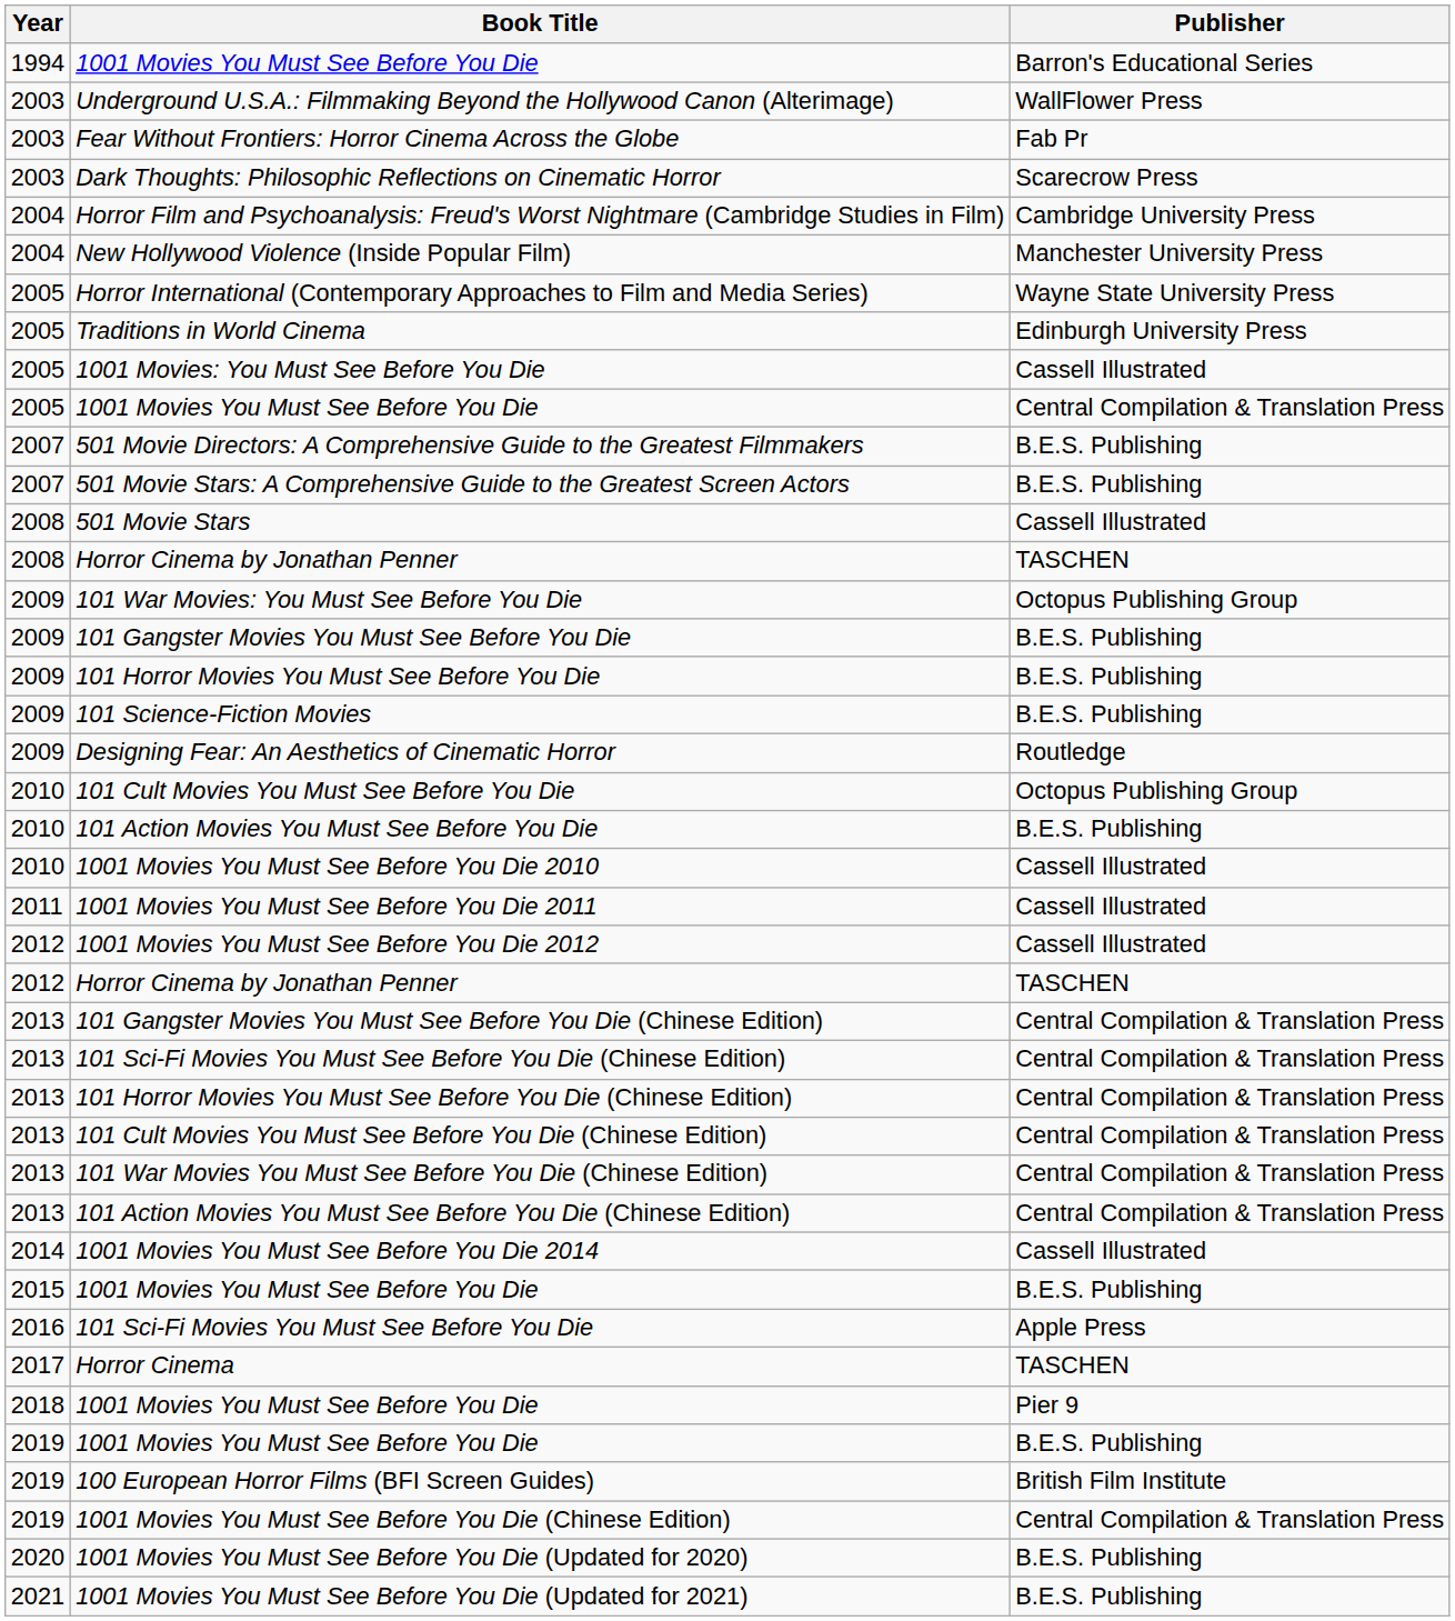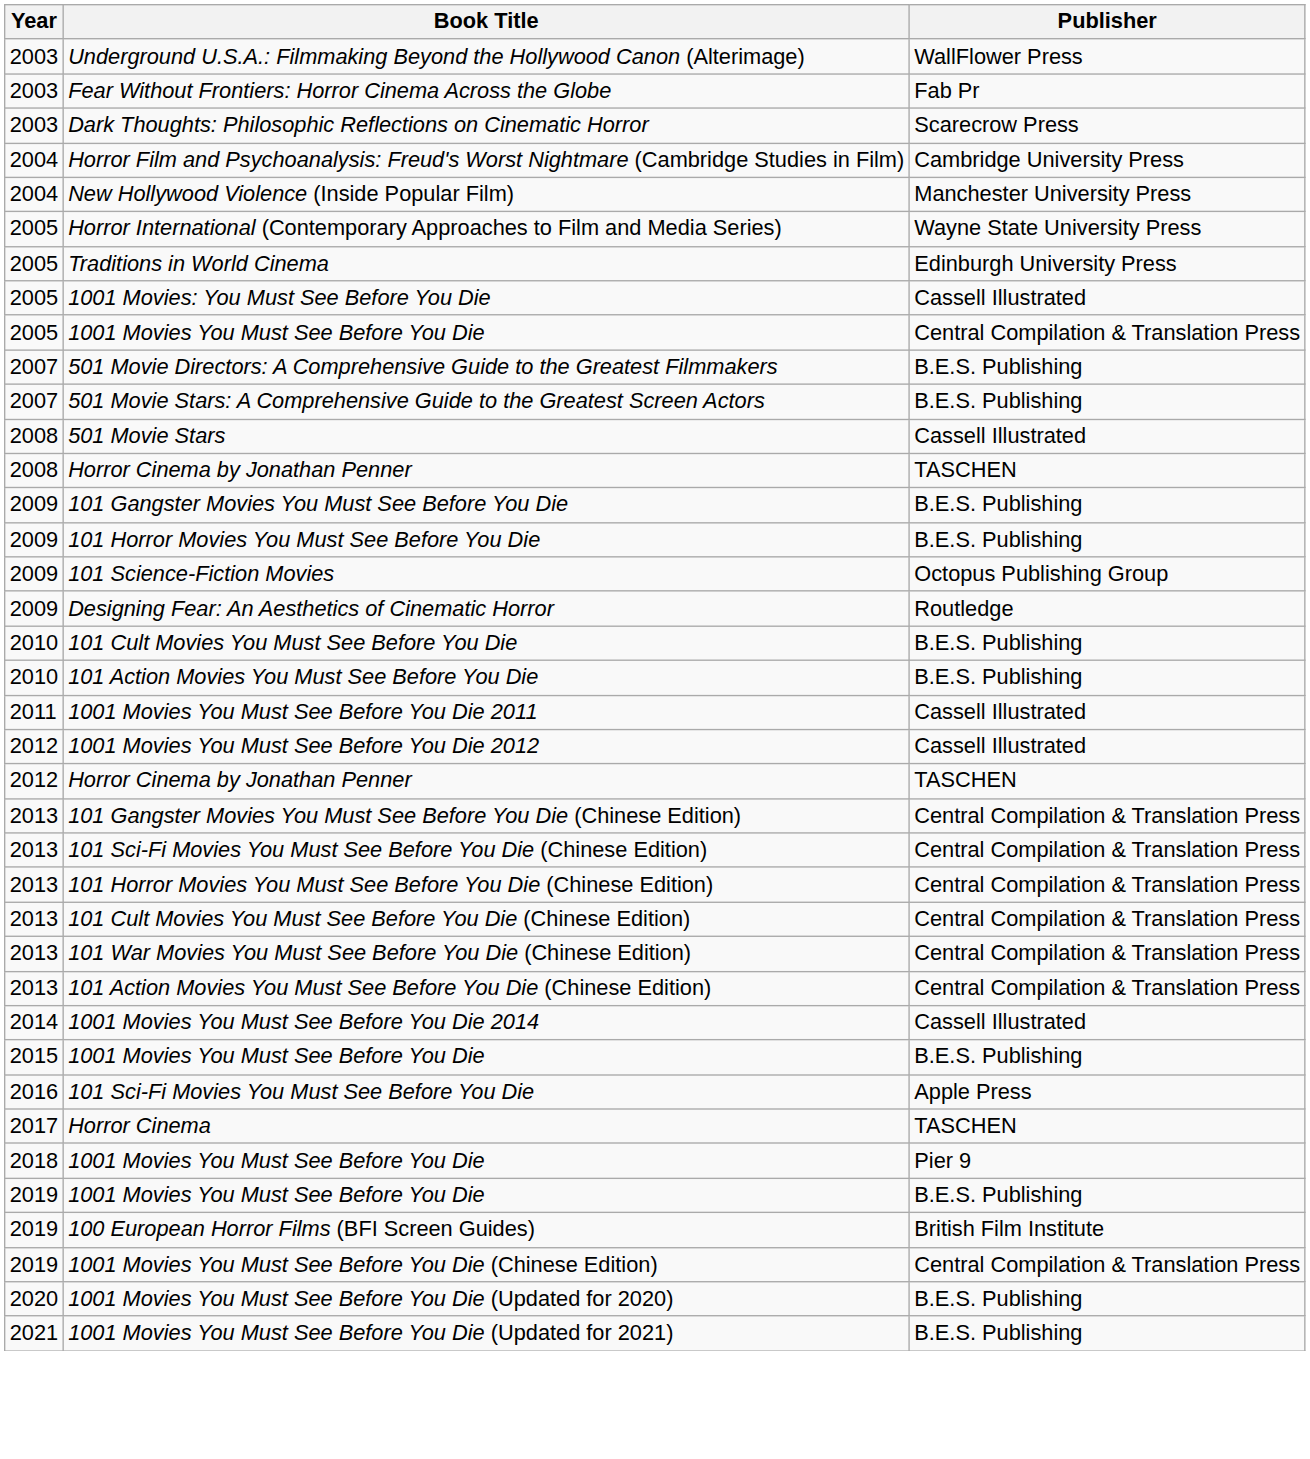 <table class="wikitable">
 <tr>
 <th>Year</th>
 <th>Book Title</th>
 <th>Publisher</th>
-</tr>
-<tr>
-<td>1994</td>
-<td><em><a href='#'>1001 Movies You Must See Before You Die</a></em></td>
-<td>Barron's Educational Series</td>
 </tr>
 <tr>
 <td>2003</td>
 <td><em>Underground U.S.A.: Filmmaking Beyond the Hollywood Canon</em> (Alterimage)</td>
 <td>WallFlower Press</td>
 </tr>
 <tr>
 <td>2003</td>
 <td><em>Fear Without Frontiers: Horror Cinema Across the Globe</em></td>
 <td>Fab Pr</td>
 </tr>
 <tr>
 <td>2003</td>
 <td><em>Dark Thoughts: Philosophic Reflections on Cinematic Horror</em></td>
 <td>Scarecrow Press</td>
 </tr>
 <tr>
 <td>2004</td>
 <td><em>Horror Film and Psychoanalysis: Freud's Worst Nightmare</em> (Cambridge Studies in Film)</td>
 <td>Cambridge University Press</td>
 </tr>
 <tr>
 <td>2004</td>
 <td><em>New Hollywood Violence</em> (Inside Popular Film)</td>
 <td>Manchester University Press</td>
 </tr>
 <tr>
 <td>2005</td>
 <td><em>Horror International</em> (Contemporary Approaches to Film and Media Series)</td>
 <td>Wayne State University Press</td>
 </tr>
 <tr>
 <td>2005</td>
 <td><em>Traditions in World Cinema</em></td>
 <td>Edinburgh University Press</td>
 </tr>
 <tr>
 <td>2005</td>
 <td><em>1001 Movies: You Must See Before You Die</em></td>
 <td>Cassell Illustrated</td>
 </tr>
 <tr>
 <td>2005</td>
 <td><em>1001 Movies You Must See Before You Die</em></td>
 <td>Central Compilation & Translation Press</td>
 </tr>
 <tr>
 <td>2007</td>
 <td><em>501 Movie Directors: A Comprehensive Guide to the Greatest Filmmakers</em></td>
 <td>B.E.S. Publishing</td>
 </tr>
 <tr>
 <td>2007</td>
 <td><em>501 Movie Stars: A Comprehensive Guide to the Greatest Screen Actors</em></td>
 <td>B.E.S. Publishing</td>
 </tr>
 <tr>
 <td>2008</td>
 <td><em>501 Movie Stars</em></td>
 <td>Cassell Illustrated</td>
 </tr>
 <tr>
 <td>2008</td>
 <td><em>Horror Cinema by Jonathan Penner</em></td>
 <td>TASCHEN</td>
 </tr>
 <tr>
 <td>2009</td>
-<td><em>101 War Movies: You Must See Before You Die</em></td>
-<td>Octopus Publishing Group</td>
-</tr>
-<tr>
-<td>2009</td>
 <td><em>101 Gangster Movies You Must See Before You Die</em></td>
 <td>B.E.S. Publishing</td>
 </tr>
 <tr>
 <td>2009</td>
 <td><em>101 Horror Movies You Must See Before You Die</em></td>
 <td>B.E.S. Publishing</td>
 </tr>
 <tr>
 <td>2009</td>
 <td><em>101 Science-Fiction Movies</em></td>
-<td>B.E.S. Publishing</td>
+<td>Octopus Publishing Group</td>
 </tr>
 <tr>
 <td>2009</td>
 <td><em>Designing Fear: An Aesthetics of Cinematic Horror</em></td>
 <td>Routledge</td>
 </tr>
 <tr>
 <td>2010</td>
 <td><em>101 Cult Movies You Must See Before You Die</em></td>
-<td>Octopus Publishing Group</td>
+<td>B.E.S. Publishing</td>
 </tr>
 <tr>
 <td>2010</td>
 <td><em>101 Action Movies You Must See Before You Die</em></td>
 <td>B.E.S. Publishing</td>
-</tr>
-<tr>
-<td>2010</td>
-<td><em>1001 Movies You Must See Before You Die 2010</em></td>
-<td>Cassell Illustrated</td>
 </tr>
 <tr>
 <td>2011</td>
 <td><em>1001 Movies You Must See Before You Die 2011</em></td>
 <td>Cassell Illustrated</td>
 </tr>
 <tr>
 <td>2012</td>
 <td><em>1001 Movies You Must See Before You Die 2012</em></td>
 <td>Cassell Illustrated</td>
 </tr>
 <tr>
 <td>2012</td>
 <td><em>Horror Cinema by Jonathan Penner</em></td>
 <td>TASCHEN</td>
 </tr>
 <tr>
 <td>2013</td>
 <td><em>101 Gangster Movies You Must See Before You Die</em> (Chinese Edition)</td>
 <td>Central Compilation & Translation Press</td>
 </tr>
 <tr>
 <td>2013</td>
 <td><em>101 Sci-Fi Movies You Must See Before You Die</em> (Chinese Edition)</td>
 <td>Central Compilation & Translation Press</td>
 </tr>
 <tr>
 <td>2013</td>
 <td><em>101 Horror Movies You Must See Before You Die</em> (Chinese Edition)</td>
 <td>Central Compilation & Translation Press</td>
 </tr>
 <tr>
 <td>2013</td>
 <td><em>101 Cult Movies You Must See Before You Die</em> (Chinese Edition)</td>
 <td>Central Compilation & Translation Press</td>
 </tr>
 <tr>
 <td>2013</td>
 <td><em>101 War Movies You Must See Before You Die</em> (Chinese Edition)</td>
 <td>Central Compilation & Translation Press</td>
 </tr>
 <tr>
 <td>2013</td>
 <td><em>101 Action Movies You Must See Before You Die</em> (Chinese Edition)</td>
 <td>Central Compilation & Translation Press</td>
 </tr>
 <tr>
 <td>2014</td>
 <td><em>1001 Movies You Must See Before You Die 2014</em></td>
 <td>Cassell Illustrated</td>
 </tr>
 <tr>
 <td>2015</td>
 <td><em>1001 Movies You Must See Before You Die</em></td>
 <td>B.E.S. Publishing</td>
 </tr>
 <tr>
 <td>2016</td>
 <td><em>101 Sci-Fi Movies You Must See Before You Die</em></td>
 <td>Apple Press</td>
 </tr>
 <tr>
 <td>2017</td>
 <td><em>Horror Cinema</em></td>
 <td>TASCHEN</td>
 </tr>
 <tr>
 <td>2018</td>
 <td><em>1001 Movies You Must See Before You Die</em></td>
 <td>Pier 9</td>
 </tr>
 <tr>
 <td>2019</td>
 <td><em>1001 Movies You Must See Before You Die</em></td>
 <td>B.E.S. Publishing</td>
 </tr>
 <tr>
 <td>2019</td>
 <td><em>100 European Horror Films</em> (BFI Screen Guides)</td>
 <td>British Film Institute</td>
 </tr>
 <tr>
 <td>2019</td>
 <td><em>1001 Movies You Must See Before You Die</em> (Chinese Edition)</td>
 <td>Central Compilation & Translation Press</td>
 </tr>
 <tr>
 <td>2020</td>
 <td><em>1001 Movies You Must See Before You Die</em> (Updated for 2020)</td>
 <td>B.E.S. Publishing</td>
 </tr>
 <tr>
 <td>2021</td>
 <td><em>1001 Movies You Must See Before You Die</em> (Updated for 2021)</td>
 <td>B.E.S. Publishing</td>
 </tr>
 </table>
